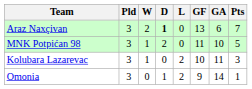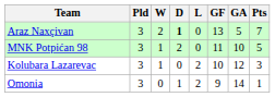 <table class="wikitable" style="text-align: center;">
 <tr>
 <th width="175">Team</th>
 <th width="20">Pld</th>
 <th width="20">W</th>
 <th width="20">D</th>
 <th width="20">L</th>
 <th width="20">GF</th>
 <th width="20">GA</th>
 <th width="20">Pts</th>
 </tr>
 <tr bgcolor="#ccffcc">
 <td align="left"> <a href='#'>Araz Naxçivan</a></td>
 <td>3</td>
 <td>2</td>
 <td><strong>1</strong></td>
 <td>0</td>
 <td>13</td>
-<td>6</td>
+<td>5</td>
 <td>7</td>
 </tr>
 <tr bgcolor=ccffcc>
 <td align="left"> <a href='#'>MNK Potpićan 98</a></td>
 <td>3</td>
 <td>1</td>
 <td>2</td>
 <td>0</td>
 <td>11</td>
 <td>10</td>
 <td>5</td>
 </tr>
 <tr bgcolor=ffffff>
 <td align="left"> <a href='#'>Kolubara Lazarevac</a></td>
 <td>3</td>
 <td>1</td>
 <td>0</td>
 <td>2</td>
 <td>10</td>
-<td>11</td>
+<td>12</td>
 <td>3</td>
 </tr>
 <tr bgcolor=ffffff>
 <td align="left"> <a href='#'>Omonia</a></td>
 <td>3</td>
 <td>0</td>
 <td>1</td>
 <td>2</td>
 <td>9</td>
 <td>14</td>
 <td>1</td>
 </tr>
 </table>
